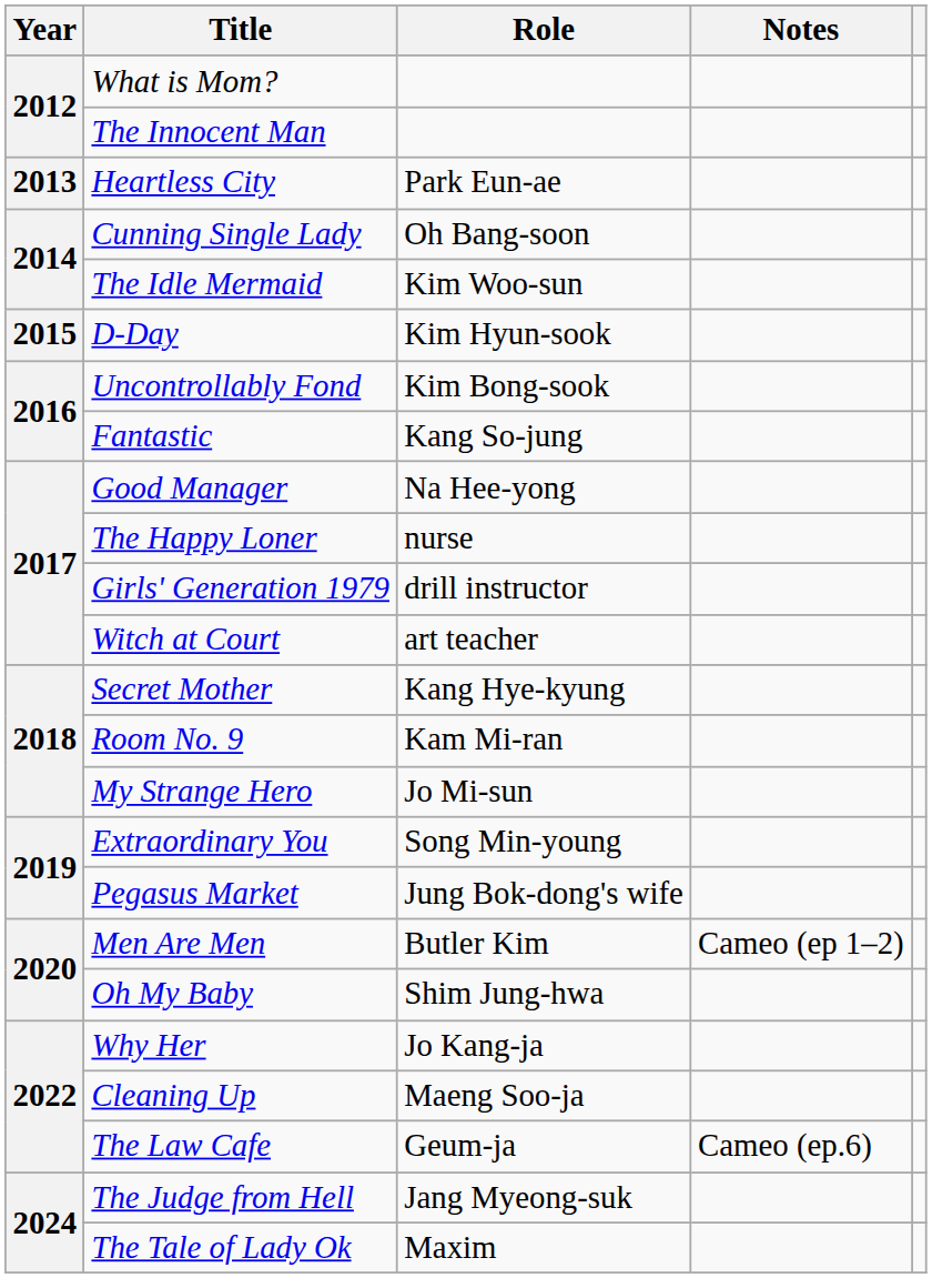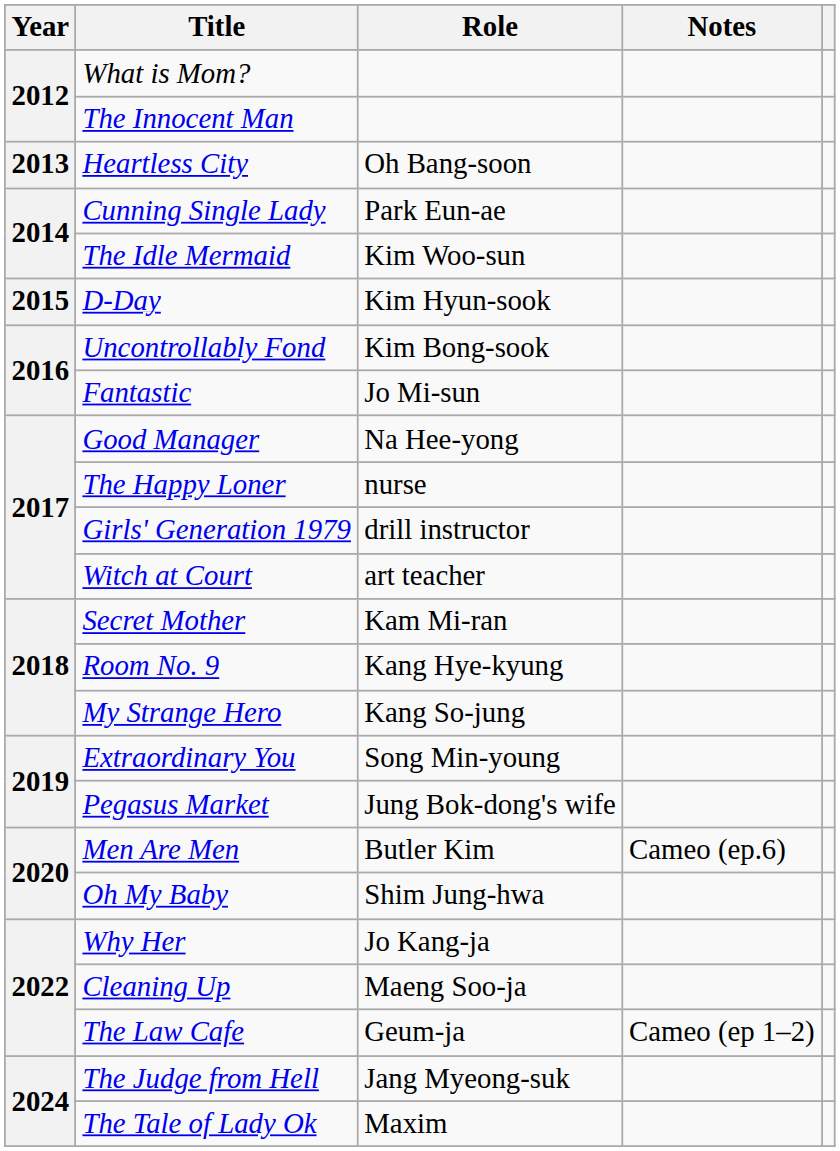 <table class="wikitable  plainrowheaders">
 <tr>
 <th scope="col">Year</th>
 <th scope="col">Title</th>
 <th scope="col">Role</th>
 <th>Notes</th>
 <th scope="col" class="unsortable"></th>
 </tr>
 <tr>
 <th rowspan="2" scope="row">2012</th>
 <td><em>What is Mom?</em></td>
 <td></td>
 <td></td>
 <td></td>
 </tr>
 <tr>
 <td><em><a href='#'>The Innocent Man</a></em></td>
 <td></td>
 <td></td>
 <td></td>
 </tr>
 <tr>
 <th scope="row">2013</th>
 <td><em><a href='#'>Heartless City</a></em></td>
-<td>Park Eun-ae</td>
+<td>Oh Bang-soon</td>
 <td></td>
 <td></td>
 </tr>
 <tr>
 <th rowspan="2" scope="row">2014</th>
 <td><em><a href='#'>Cunning Single Lady</a></em></td>
-<td>Oh Bang-soon</td>
+<td>Park Eun-ae</td>
 <td></td>
 <td></td>
 </tr>
 <tr>
 <td><em><a href='#'>The Idle Mermaid</a></em></td>
 <td>Kim Woo-sun</td>
 <td></td>
 <td></td>
 </tr>
 <tr>
 <th scope="row">2015</th>
 <td><em><a href='#'>D-Day</a></em></td>
 <td>Kim Hyun-sook</td>
 <td></td>
 <td></td>
 </tr>
 <tr>
 <th rowspan="2" scope="row">2016</th>
 <td><em><a href='#'>Uncontrollably Fond</a></em></td>
 <td>Kim Bong-sook</td>
 <td></td>
 <td></td>
 </tr>
 <tr>
 <td><em><a href='#'>Fantastic</a></em></td>
-<td>Kang So-jung</td>
+<td>Jo Mi-sun</td>
 <td></td>
 <td></td>
 </tr>
 <tr>
 <th rowspan="4" scope="row">2017</th>
 <td><em><a href='#'>Good Manager</a></em></td>
 <td>Na Hee-yong</td>
 <td></td>
 <td></td>
 </tr>
 <tr>
 <td><em><a href='#'>The Happy Loner</a></em></td>
 <td>nurse</td>
 <td></td>
 <td></td>
 </tr>
 <tr>
 <td><em><a href='#'>Girls' Generation 1979</a></em></td>
 <td>drill instructor</td>
 <td></td>
 <td></td>
 </tr>
 <tr>
 <td><em><a href='#'>Witch at Court</a></em></td>
 <td>art teacher</td>
 <td></td>
 <td></td>
 </tr>
 <tr>
 <th rowspan="3" scope="row">2018</th>
 <td><em><a href='#'>Secret Mother</a></em></td>
+<td>Kam Mi-ran</td>
+<td></td>
+<td></td>
+</tr>
+<tr>
+<td><em><a href='#'>Room No. 9</a></em></td>
 <td>Kang Hye-kyung</td>
 <td></td>
 <td></td>
 </tr>
 <tr>
-<td><em><a href='#'>Room No. 9</a></em></td>
-<td>Kam Mi-ran</td>
-<td></td>
-<td></td>
-</tr>
-<tr>
 <td><em><a href='#'>My Strange Hero</a></em></td>
-<td>Jo Mi-sun</td>
+<td>Kang So-jung</td>
 <td></td>
 <td></td>
 </tr>
 <tr>
 <th rowspan="2" scope="row">2019</th>
 <td><em><a href='#'>Extraordinary You</a></em></td>
 <td>Song Min-young</td>
 <td></td>
 <td></td>
 </tr>
 <tr>
 <td><em><a href='#'>Pegasus Market</a></em></td>
 <td>Jung Bok-dong's wife</td>
 <td></td>
 <td></td>
 </tr>
 <tr>
 <th rowspan="2" scope="row">2020</th>
 <td><em><a href='#'>Men Are Men</a></em></td>
 <td>Butler Kim</td>
-<td>Cameo (ep 1–2)</td>
+<td>Cameo (ep.6)</td>
 </tr>
 <tr>
 <td><em><a href='#'>Oh My Baby</a></em></td>
 <td>Shim Jung-hwa</td>
 <td></td>
 <td></td>
 </tr>
 <tr>
 <th rowspan="3" scope="row">2022</th>
 <td><em><a href='#'>Why Her</a></em></td>
 <td>Jo Kang-ja</td>
 <td></td>
 <td></td>
 </tr>
 <tr>
 <td><em><a href='#'>Cleaning Up</a></em></td>
 <td>Maeng Soo-ja</td>
 <td></td>
 <td></td>
 </tr>
 <tr>
 <td><em><a href='#'>The Law Cafe</a></em></td>
 <td>Geum-ja</td>
-<td>Cameo (ep.6)</td>
+<td>Cameo (ep 1–2)</td>
 <td></td>
 </tr>
 <tr>
 <th rowspan="2" scope="row">2024</th>
 <td><em><a href='#'>The Judge from Hell</a></em></td>
 <td>Jang Myeong-suk</td>
 <td></td>
 <td></td>
 </tr>
 <tr>
 <td><em><a href='#'>The Tale of Lady Ok</a></em></td>
 <td>Maxim</td>
 <td></td>
 <td></td>
 </tr>
 </table>
